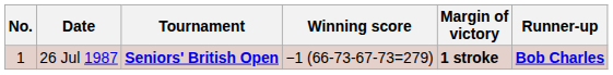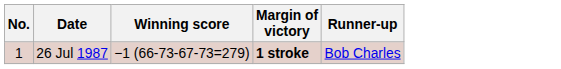 <table class="wikitable" style="font-size:95%;">
 <tr>
 <th>No.</th>
 <th>Date</th>
-<th>Tournament</th>
 <th>Winning score</th>
 <th>Margin of<br>victory</th>
 <th>Runner-up</th>
 </tr>
 <tr style="background:#e5d1cb;">
 <td align=center>1</td>
 <td align=right>26 Jul <a href='#'>1987</a></td>
-<td><strong><a href='#'>Seniors' British Open</a></strong></td>
 <td>−1 (66-73-67-73=279)</td>
 <td><strong>1 stroke</strong></td>
-<td><strong> <a href='#'>Bob Charles</a></strong></td>
+<td> <a href='#'>Bob Charles</a></td>
 </tr>
 </table>
